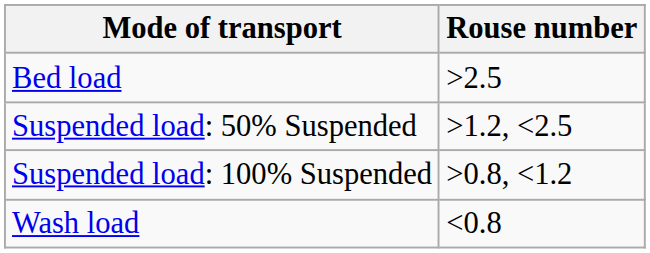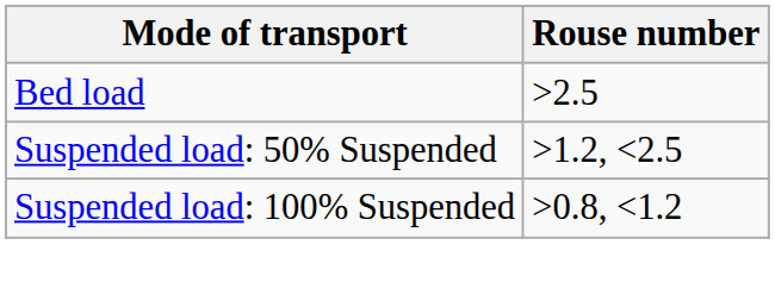 <table class="wikitable">
 <tr style="background:#efefef;">
 <th>Mode of transport</th>
 <th>Rouse number</th>
 </tr>
 <tr>
 <td><a href='#'>Bed load</a></td>
 <td>>2.5</td>
 </tr>
 <tr>
 <td><a href='#'>Suspended load</a>: 50% Suspended</td>
 <td>>1.2, <2.5</td>
 </tr>
 <tr>
 <td><a href='#'>Suspended load</a>: 100% Suspended</td>
 <td>>0.8, <1.2</td>
 </tr>
-<tr>
-<td><a href='#'>Wash load</a></td>
-<td><0.8</td>
-</tr>
 </table>
